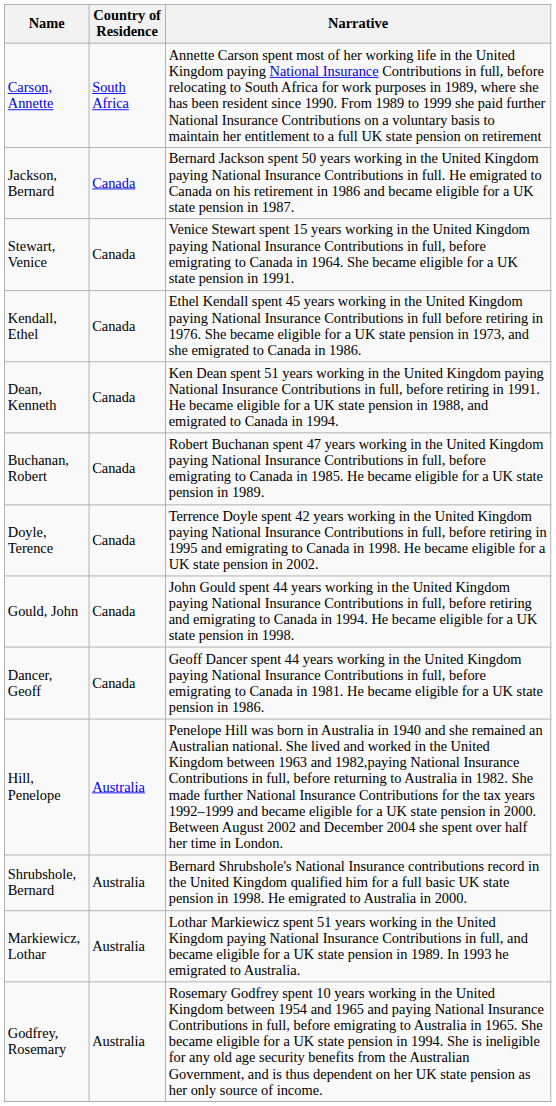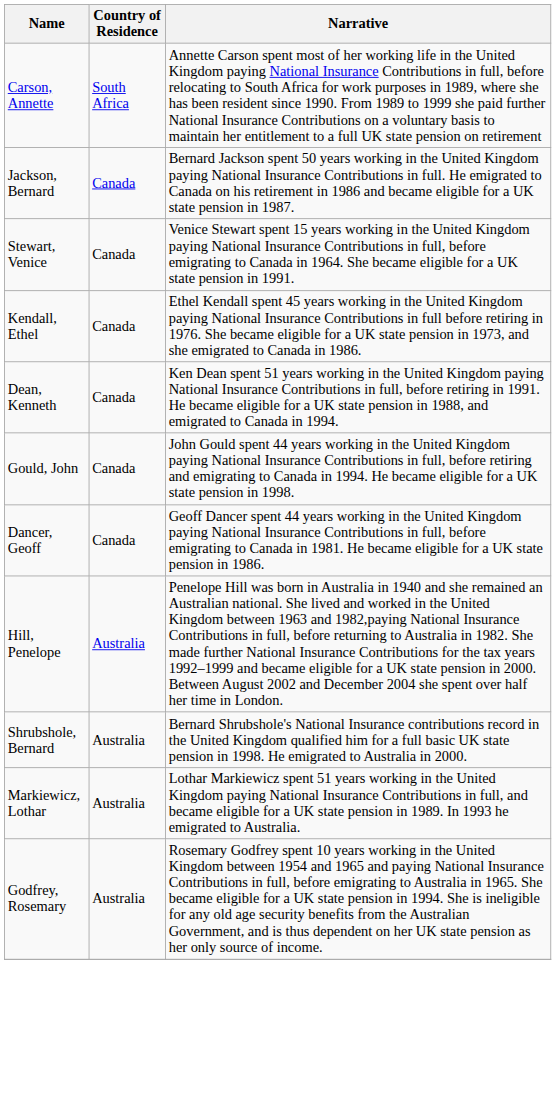 <table class="wikitable sortable">
 <tr>
 <th scope="col"><strong>Name</strong></th>
 <th scope="col"><strong>Country of Residence</strong></th>
 <th scope="col"><strong>Narrative</strong></th>
 </tr>
 <tr>
 <td><a href='#'>Carson, Annette</a></td>
 <td> <a href='#'>South Africa</a></td>
 <td>Annette Carson spent most of her working life in the United Kingdom paying <a href='#'>National Insurance</a> Contributions in full, before relocating to South Africa for work purposes in 1989, where she has been resident since 1990. From 1989 to 1999 she paid further National Insurance Contributions on a voluntary basis to maintain her entitlement to a full UK state pension on retirement</td>
 </tr>
 <tr>
 <td>Jackson, Bernard</td>
 <td> <a href='#'>Canada</a></td>
 <td>Bernard Jackson spent 50 years working in the United Kingdom paying National Insurance Contributions in full. He emigrated to Canada on his retirement in 1986 and became eligible for a UK state pension in 1987.</td>
 </tr>
 <tr>
 <td>Stewart, Venice</td>
 <td> Canada</td>
 <td>Venice Stewart spent 15 years working in the United Kingdom paying National Insurance Contributions in full, before emigrating to Canada in 1964. She became eligible for a UK state pension in 1991.</td>
 </tr>
 <tr>
 <td>Kendall, Ethel</td>
 <td> Canada</td>
 <td>Ethel Kendall spent 45 years working in the United Kingdom paying National Insurance Contributions in full before retiring in 1976. She became eligible for a UK state pension in 1973, and she emigrated to Canada in 1986.</td>
 </tr>
 <tr>
 <td>Dean, Kenneth</td>
 <td> Canada</td>
 <td>Ken Dean spent 51 years working in the United Kingdom paying National Insurance Contributions in full, before retiring in 1991. He became eligible for a UK state pension in 1988, and emigrated to Canada in 1994.</td>
-</tr>
-<tr>
-<td>Buchanan, Robert</td>
-<td> Canada</td>
-<td>Robert Buchanan spent 47 years working in the United Kingdom paying National Insurance Contributions in full, before emigrating to Canada in 1985. He became eligible for a UK state pension in 1989.</td>
-</tr>
-<tr>
-<td>Doyle, Terence</td>
-<td> Canada</td>
-<td>Terrence Doyle spent 42 years working in the United Kingdom paying National Insurance Contributions in full, before retiring in 1995 and emigrating to Canada in 1998. He became eligible for a UK state pension in 2002.</td>
 </tr>
 <tr>
 <td>Gould, John</td>
 <td> Canada</td>
 <td>John Gould spent 44 years working in the United Kingdom paying National Insurance Contributions in full, before retiring and emigrating to Canada in 1994. He became eligible for a UK state pension in 1998.</td>
 </tr>
 <tr>
 <td>Dancer, Geoff</td>
 <td> Canada</td>
 <td>Geoff Dancer spent 44 years working in the United Kingdom paying National Insurance Contributions in full, before emigrating to Canada in 1981. He became eligible for a UK state pension in 1986.</td>
 </tr>
 <tr>
 <td>Hill, Penelope</td>
 <td> <a href='#'>Australia</a></td>
 <td>Penelope Hill was born in Australia in 1940 and she remained an Australian national. She lived and worked in the United Kingdom between 1963 and 1982,paying National Insurance Contributions in full, before returning to Australia in 1982. She made further National Insurance Contributions for the tax years 1992–1999 and became eligible for a UK state pension in 2000. Between August 2002 and December 2004 she spent over half her time in London.</td>
 </tr>
 <tr>
 <td>Shrubshole, Bernard</td>
 <td> Australia</td>
 <td>Bernard Shrubshole's National Insurance contributions record in the United Kingdom qualified him for a full basic UK state pension in 1998. He emigrated to Australia in 2000.</td>
 </tr>
 <tr>
 <td>Markiewicz, Lothar</td>
 <td> Australia</td>
 <td>Lothar Markiewicz spent 51 years working in the United Kingdom paying National Insurance Contributions in full, and became eligible for a UK state pension in 1989. In 1993 he emigrated to Australia.</td>
 </tr>
 <tr>
 <td>Godfrey, Rosemary</td>
 <td> Australia</td>
 <td>Rosemary Godfrey spent 10 years working in the United Kingdom between 1954 and 1965 and paying National Insurance Contributions in full, before emigrating to Australia in 1965. She became eligible for a UK state pension in 1994. She is ineligible for any old age security benefits from the Australian Government, and is thus dependent on her UK state pension as her only source of income.</td>
 </tr>
 <tr>
 </tr>
 </table>
